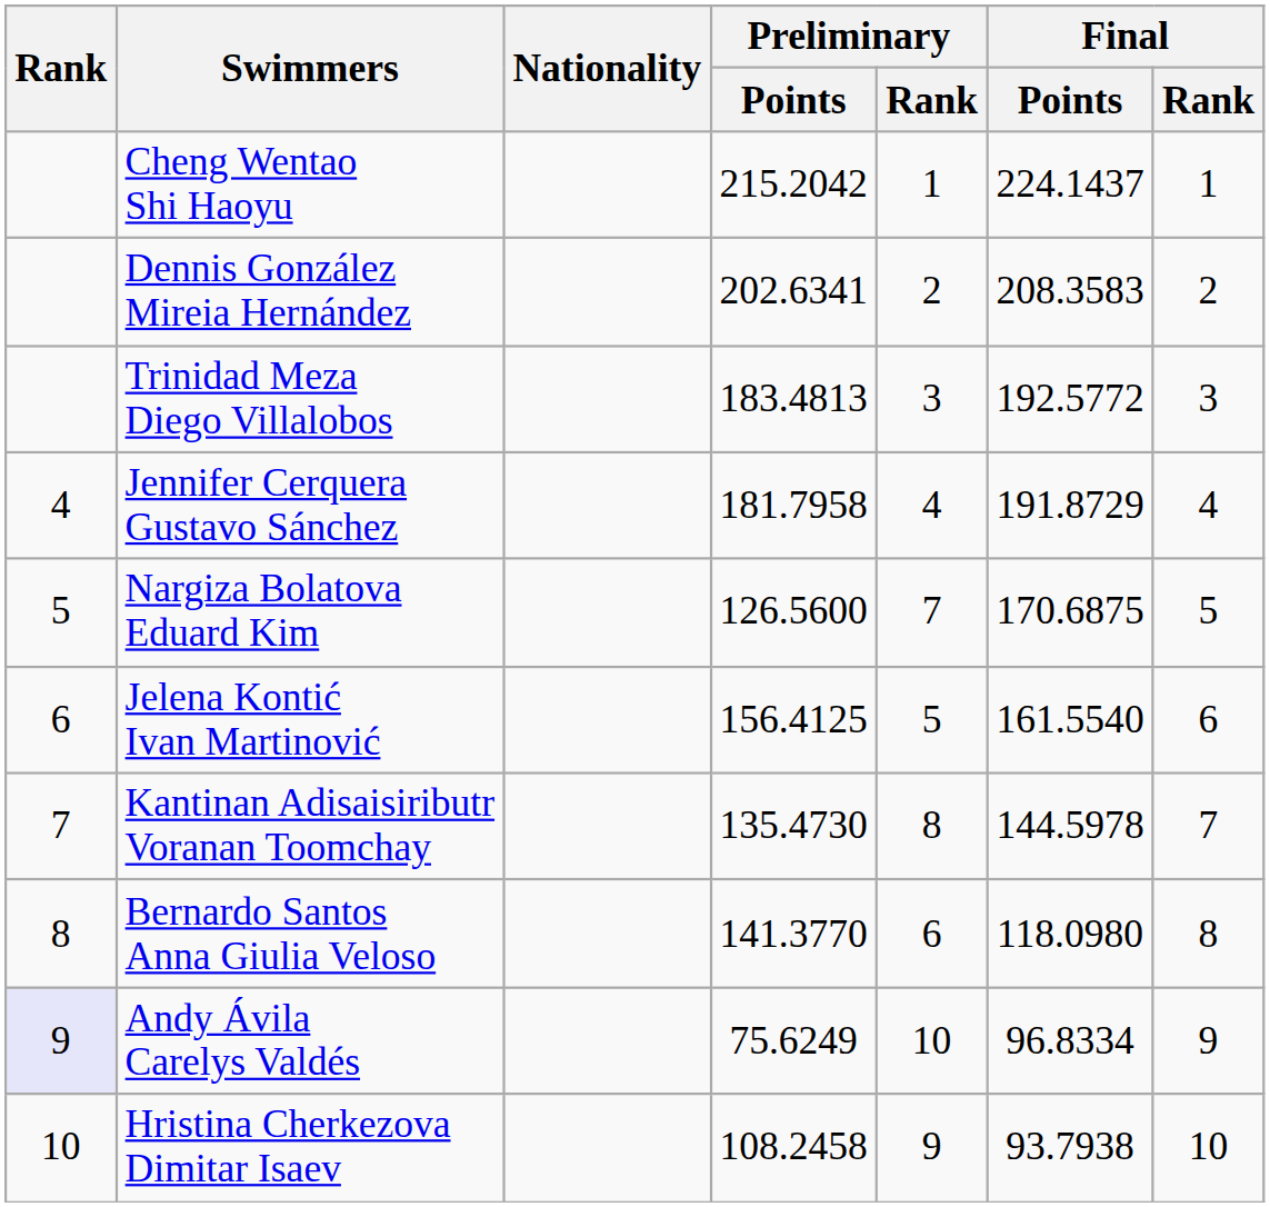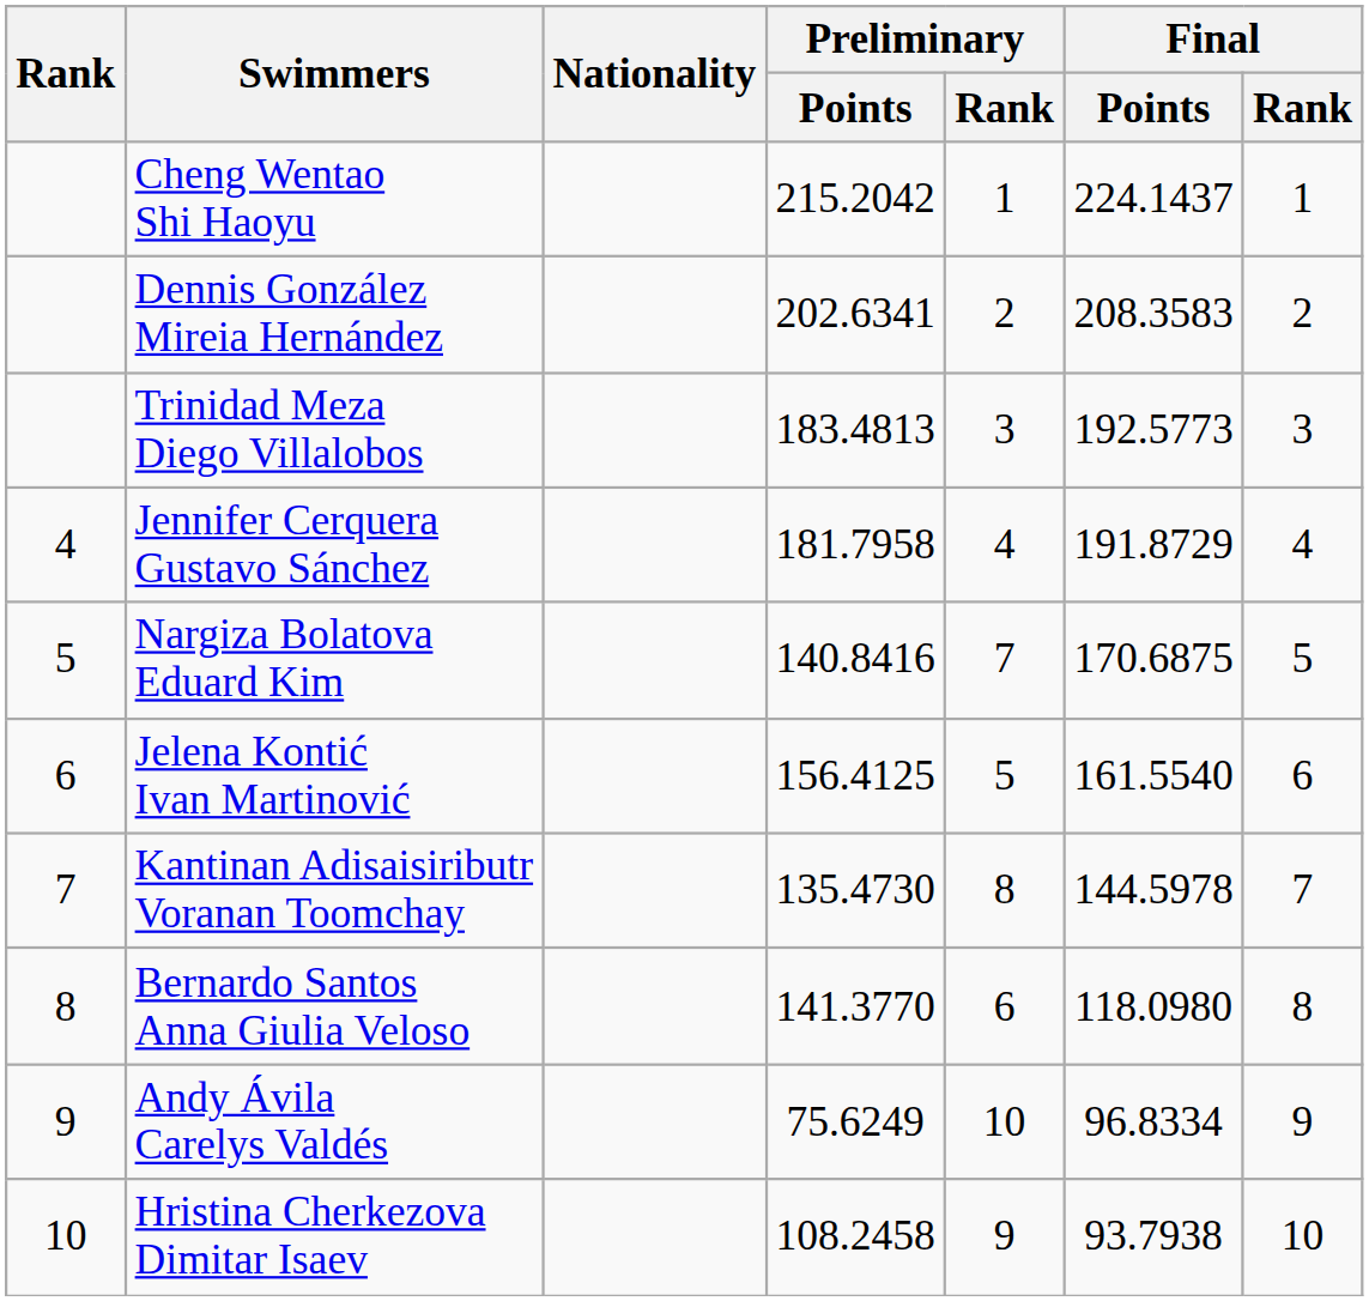 <table class="wikitable sortable" style="text-align:center">
 <tr>
 <th rowspan=2>Rank</th>
 <th rowspan=2>Swimmers</th>
 <th rowspan=2>Nationality</th>
 <th colspan=2>Preliminary</th>
 <th colspan=2>Final</th>
 </tr>
 <tr>
 <th>Points</th>
 <th>Rank</th>
 <th>Points</th>
 <th>Rank</th>
 </tr>
 <tr>
 <td></td>
 <td align=left><a href='#'>Cheng Wentao</a><br><a href='#'>Shi Haoyu</a></td>
 <td align=left></td>
 <td>215.2042</td>
 <td>1</td>
 <td>224.1437</td>
 <td>1</td>
 </tr>
 <tr>
 <td></td>
 <td align=left><a href='#'>Dennis González</a><br><a href='#'>Mireia Hernández</a></td>
 <td align=left></td>
 <td>202.6341</td>
 <td>2</td>
 <td>208.3583</td>
 <td>2</td>
 </tr>
 <tr>
 <td></td>
 <td align=left><a href='#'>Trinidad Meza</a><br><a href='#'>Diego Villalobos</a></td>
 <td align=left></td>
 <td>183.4813</td>
 <td>3</td>
-<td>192.5772</td>
+<td>192.5773</td>
 <td>3</td>
 </tr>
 <tr>
 <td>4</td>
 <td align=left><a href='#'>Jennifer Cerquera</a><br><a href='#'>Gustavo Sánchez</a></td>
 <td align=left></td>
 <td>181.7958</td>
 <td>4</td>
 <td>191.8729</td>
 <td>4</td>
 </tr>
 <tr>
 <td>5</td>
 <td align=left><a href='#'>Nargiza Bolatova</a><br><a href='#'>Eduard Kim</a></td>
 <td align=left></td>
-<td>126.5600</td>
+<td>140.8416</td>
 <td>7</td>
 <td>170.6875</td>
 <td>5</td>
 </tr>
 <tr>
 <td>6</td>
 <td align=left><a href='#'>Jelena Kontić</a><br><a href='#'>Ivan Martinović</a></td>
 <td align=left></td>
 <td>156.4125</td>
 <td>5</td>
 <td>161.5540</td>
 <td>6</td>
 </tr>
 <tr>
 <td>7</td>
 <td align=left><a href='#'>Kantinan Adisaisiributr</a><br><a href='#'>Voranan Toomchay</a></td>
 <td align=left></td>
 <td>135.4730</td>
 <td>8</td>
 <td>144.5978</td>
 <td>7</td>
 </tr>
 <tr>
 <td>8</td>
 <td align=left><a href='#'>Bernardo Santos</a><br><a href='#'>Anna Giulia Veloso</a></td>
 <td align=left></td>
 <td>141.3770</td>
 <td>6</td>
 <td>118.0980</td>
 <td>8</td>
 </tr>
 <tr>
-<td style="background: lavender;">9</td>
+<td>9</td>
 <td align=left><a href='#'>Andy Ávila</a><br><a href='#'>Carelys Valdés</a></td>
 <td align=left></td>
 <td>75.6249</td>
 <td>10</td>
 <td>96.8334</td>
 <td>9</td>
 </tr>
 <tr>
 <td>10</td>
 <td align=left><a href='#'>Hristina Cherkezova</a><br><a href='#'>Dimitar Isaev</a></td>
 <td align=left></td>
 <td>108.2458</td>
 <td>9</td>
 <td>93.7938</td>
 <td>10</td>
 </tr>
 </table>
